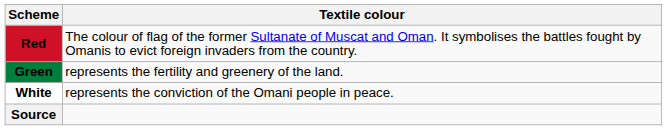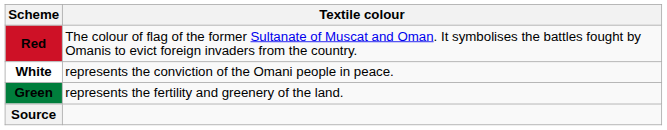 <table class="wikitable" style="width:50%; margin-left:auto; margin-right:auto;">
 <tr>
 <th>Scheme</th>
 <th>Textile colour</th>
 </tr>
 <tr>
 <th style="background: #CE1126 "><span> Red </span></th>
 <td>The colour of flag of the former <a href='#'>Sultanate of Muscat and Oman</a>. It symbolises the battles fought by Omanis to evict foreign invaders from the country.</td>
 </tr>
 <tr>
+<th style="background: #ffffff ">White</th>
+<td>represents the conviction of the Omani people in peace.</td>
+</tr>
+<tr>
 <th style="background: #007e3c "><span> Green </span></th>
 <td>represents the fertility and greenery of the land.</td>
-</tr>
-<tr>
-<th style="background: #ffffff ">White</th>
-<td>represents the conviction of the Omani people in peace.</td>
 </tr>
 <tr>
 <th>Source</th>
 <td></td>
 </tr>
 </table>
